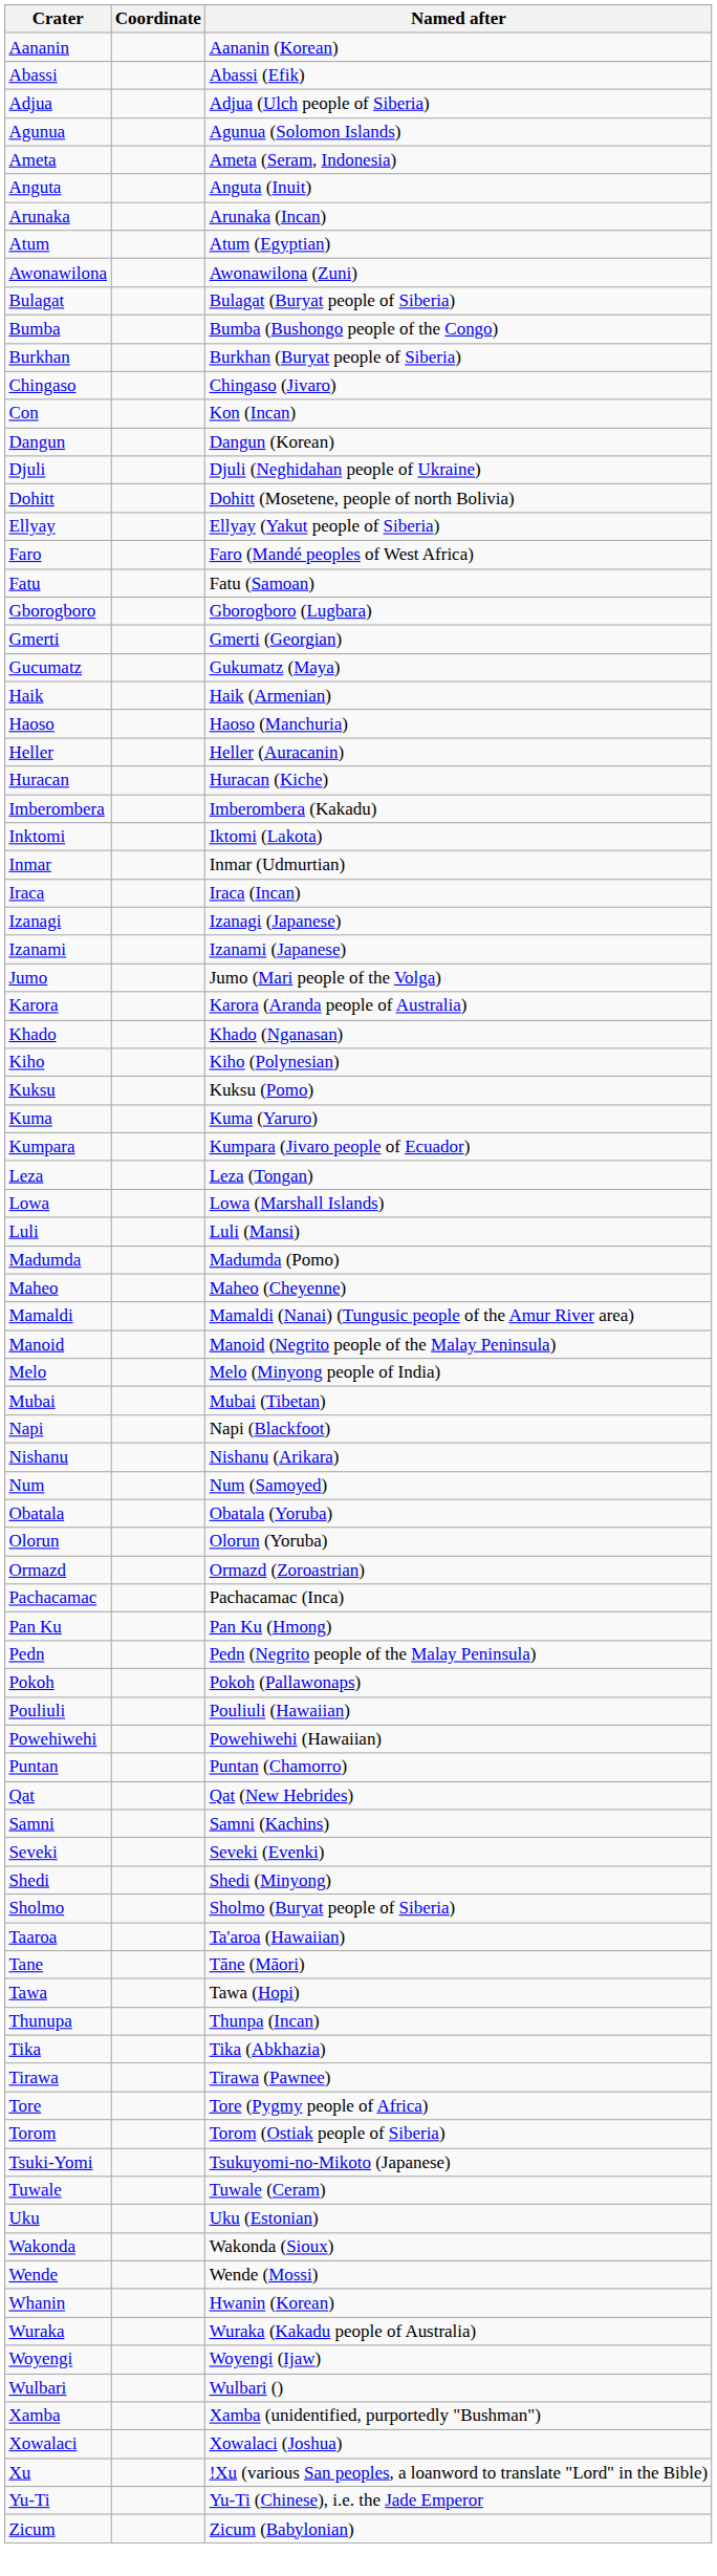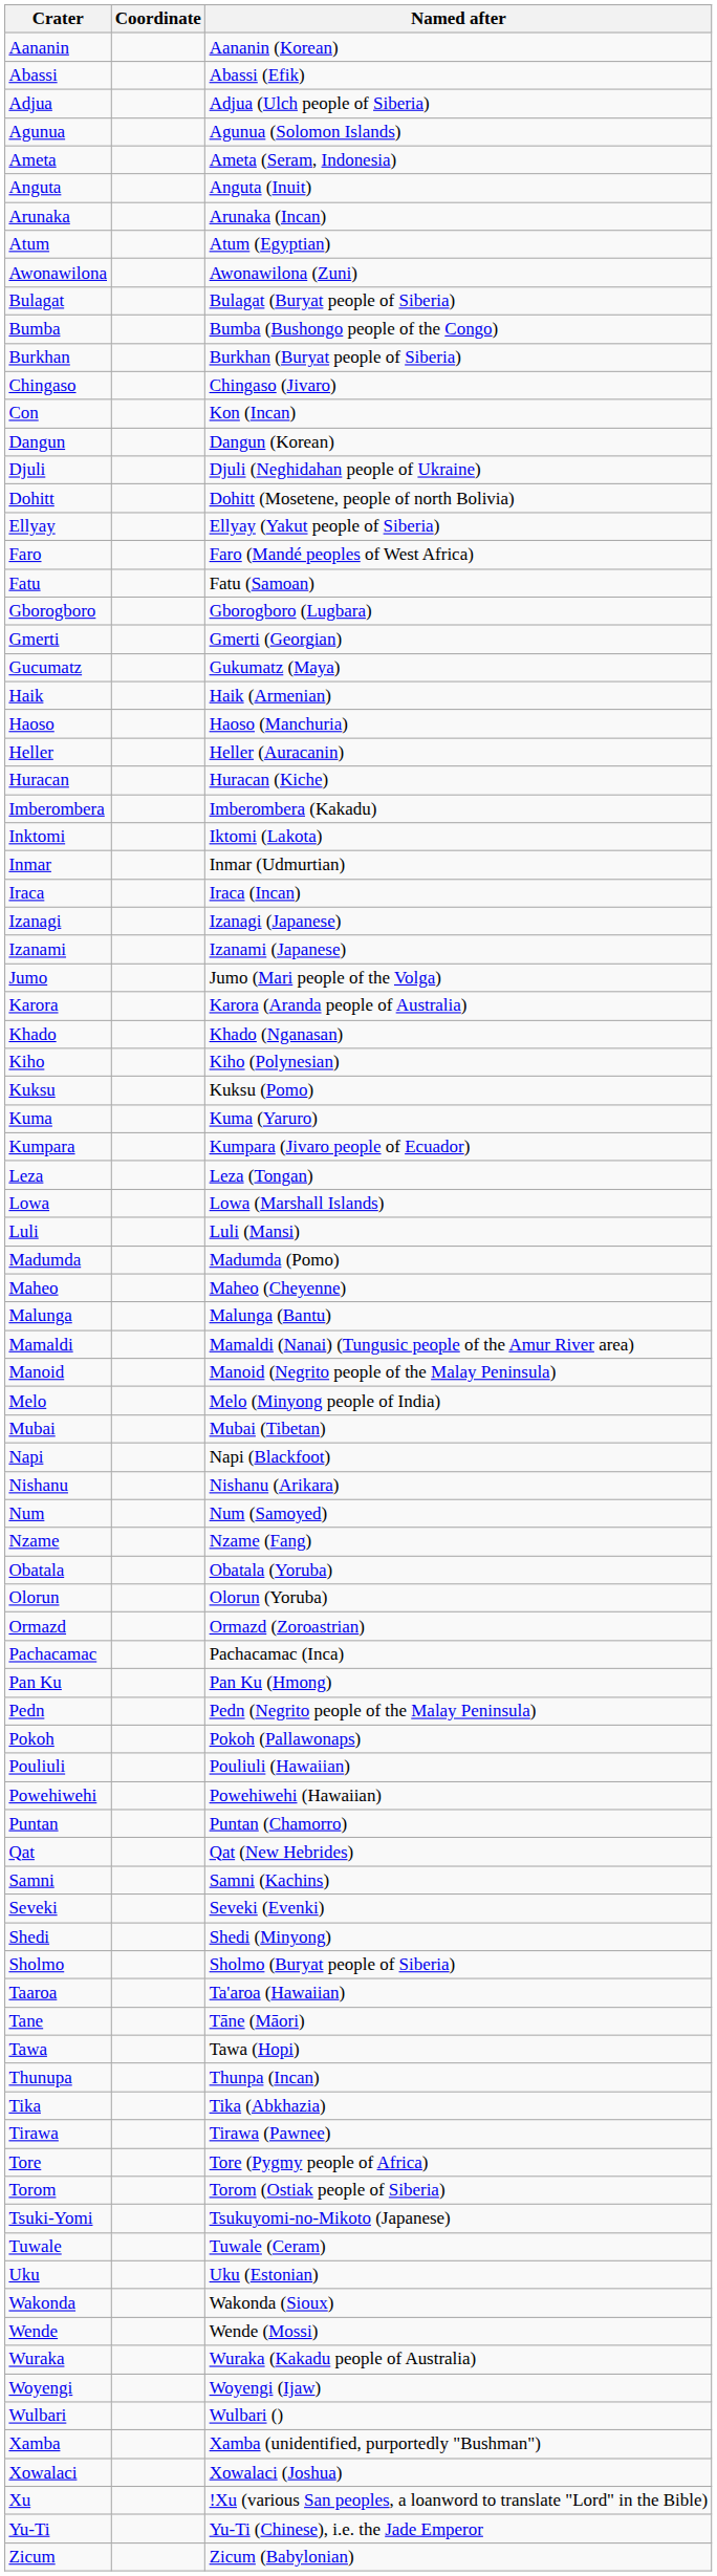 <table class="wikitable">
 <tr>
 <th>Crater</th>
 <th class="unsortable">Coordinate</th>
 <th>Named after</th>
 </tr>
 <tr>
 <td><a href='#'>Aananin</a></td>
 <td></td>
 <td><a href='#'>Aananin</a> (<a href='#'>Korean</a>)</td>
 </tr>
 <tr>
 <td><a href='#'>Abassi</a></td>
 <td></td>
 <td><a href='#'>Abassi</a> (<a href='#'>Efik</a>)</td>
 </tr>
 <tr>
 <td><a href='#'>Adjua</a></td>
 <td></td>
 <td><a href='#'>Adjua</a> (<a href='#'>Ulch</a> people of <a href='#'>Siberia</a>)</td>
 </tr>
 <tr>
 <td><a href='#'>Agunua</a></td>
 <td></td>
 <td><a href='#'>Agunua</a> (<a href='#'>Solomon Islands</a>)</td>
 </tr>
 <tr>
 <td><a href='#'>Ameta</a></td>
 <td></td>
 <td><a href='#'>Ameta</a> (<a href='#'>Seram</a>, <a href='#'>Indonesia</a>)</td>
 </tr>
 <tr>
 <td><a href='#'>Anguta</a></td>
 <td></td>
 <td><a href='#'>Anguta</a> (<a href='#'>Inuit</a>)</td>
 </tr>
 <tr>
 <td><a href='#'>Arunaka</a></td>
 <td></td>
 <td><a href='#'>Arunaka</a> (<a href='#'>Incan</a>)</td>
 </tr>
 <tr>
 <td><a href='#'>Atum</a></td>
 <td></td>
 <td><a href='#'>Atum</a> (<a href='#'>Egyptian</a>)</td>
 </tr>
 <tr>
 <td><a href='#'>Awonawilona</a></td>
 <td></td>
 <td><a href='#'>Awonawilona</a> (<a href='#'>Zuni</a>)</td>
 </tr>
 <tr>
 <td><a href='#'>Bulagat</a></td>
 <td></td>
 <td><a href='#'>Bulagat</a> (<a href='#'>Buryat</a> people of <a href='#'>Siberia</a>)</td>
 </tr>
 <tr>
 <td><a href='#'>Bumba</a></td>
 <td></td>
 <td><a href='#'>Bumba</a> (<a href='#'>Bushongo</a> people of the <a href='#'>Congo</a>)</td>
 </tr>
 <tr>
 <td><a href='#'>Burkhan</a></td>
 <td></td>
 <td><a href='#'>Burkhan</a> (<a href='#'>Buryat</a> people of <a href='#'>Siberia</a>)</td>
 </tr>
 <tr>
 <td><a href='#'>Chingaso</a></td>
 <td></td>
 <td><a href='#'>Chingaso</a> (<a href='#'>Jivaro</a>)</td>
 </tr>
 <tr>
 <td><a href='#'>Con</a></td>
 <td></td>
 <td><a href='#'>Kon</a> (<a href='#'>Incan</a>)</td>
 </tr>
 <tr>
 <td><a href='#'>Dangun</a></td>
 <td></td>
 <td><a href='#'>Dangun</a> (Korean)</td>
 </tr>
 <tr>
 <td><a href='#'>Djuli</a></td>
 <td></td>
 <td><a href='#'>Djuli</a> (<a href='#'>Neghidahan</a> people of <a href='#'>Ukraine</a>)</td>
 </tr>
 <tr>
 <td><a href='#'>Dohitt</a></td>
 <td></td>
 <td><a href='#'>Dohitt</a> (Mosetene, people of north Bolivia)</td>
 </tr>
 <tr>
 <td><a href='#'>Ellyay</a></td>
 <td></td>
 <td><a href='#'>Ellyay</a> (<a href='#'>Yakut</a> people of <a href='#'>Siberia</a>)</td>
 </tr>
 <tr>
 <td><a href='#'>Faro</a></td>
 <td></td>
 <td><a href='#'>Faro</a> (<a href='#'>Mandé peoples</a> of West Africa)</td>
 </tr>
 <tr>
 <td><a href='#'>Fatu</a></td>
 <td></td>
 <td>Fatu (<a href='#'>Samoan</a>)</td>
 </tr>
 <tr>
 <td><a href='#'>Gborogboro</a></td>
 <td></td>
 <td><a href='#'>Gborogboro</a> (<a href='#'>Lugbara</a>)</td>
 </tr>
 <tr>
 <td><a href='#'>Gmerti</a></td>
 <td></td>
 <td><a href='#'>Gmerti</a> (<a href='#'>Georgian</a>)</td>
 </tr>
 <tr>
 <td><a href='#'>Gucumatz</a></td>
 <td></td>
 <td><a href='#'>Gukumatz</a> (<a href='#'>Maya</a>)</td>
 </tr>
 <tr>
 <td><a href='#'>Haik</a></td>
 <td></td>
 <td><a href='#'>Haik</a> (<a href='#'>Armenian</a>)</td>
 </tr>
 <tr>
 <td><a href='#'>Haoso</a></td>
 <td></td>
 <td><a href='#'>Haoso</a> (<a href='#'>Manchuria</a>)</td>
 </tr>
 <tr>
 <td><a href='#'>Heller</a></td>
 <td></td>
 <td><a href='#'>Heller</a> (<a href='#'>Auracanin</a>)</td>
 </tr>
 <tr>
 <td><a href='#'>Huracan</a></td>
 <td></td>
 <td><a href='#'>Huracan</a> (<a href='#'>Kiche</a>)</td>
 </tr>
 <tr>
 <td><a href='#'>Imberombera</a></td>
 <td></td>
 <td><a href='#'>Imberombera</a> (Kakadu)</td>
 </tr>
 <tr>
 <td><a href='#'>Inktomi</a></td>
 <td></td>
 <td><a href='#'>Iktomi</a> (<a href='#'>Lakota</a>)</td>
 </tr>
 <tr>
 <td><a href='#'>Inmar</a></td>
 <td></td>
 <td>Inmar (Udmurtian)</td>
 </tr>
 <tr>
 <td><a href='#'>Iraca</a></td>
 <td></td>
 <td><a href='#'>Iraca</a> (<a href='#'>Incan</a>)</td>
 </tr>
 <tr>
 <td><a href='#'>Izanagi</a></td>
 <td></td>
 <td><a href='#'>Izanagi</a> (<a href='#'>Japanese</a>)</td>
 </tr>
 <tr>
 <td><a href='#'>Izanami</a></td>
 <td></td>
 <td><a href='#'>Izanami</a> (<a href='#'>Japanese</a>)</td>
 </tr>
 <tr>
 <td><a href='#'>Jumo</a></td>
 <td></td>
 <td>Jumo (<a href='#'>Mari</a> people of the <a href='#'>Volga</a>)</td>
 </tr>
 <tr>
 <td><a href='#'>Karora</a></td>
 <td></td>
 <td><a href='#'>Karora</a> (<a href='#'>Aranda</a> people of <a href='#'>Australia</a>)</td>
 </tr>
 <tr>
 <td><a href='#'>Khado</a></td>
 <td></td>
 <td><a href='#'>Khado</a> (<a href='#'>Nganasan</a>)</td>
 </tr>
 <tr>
 <td><a href='#'>Kiho</a></td>
 <td></td>
 <td><a href='#'>Kiho</a> (<a href='#'>Polynesian</a>)</td>
 </tr>
 <tr>
 <td><a href='#'>Kuksu</a></td>
 <td></td>
 <td>Kuksu (<a href='#'>Pomo</a>)</td>
 </tr>
 <tr>
 <td><a href='#'>Kuma</a></td>
 <td></td>
 <td><a href='#'>Kuma</a> (<a href='#'>Yaruro</a>)</td>
 </tr>
 <tr>
 <td><a href='#'>Kumpara</a></td>
 <td></td>
 <td><a href='#'>Kumpara</a> (<a href='#'>Jivaro people</a> of <a href='#'>Ecuador</a>)</td>
 </tr>
 <tr>
 <td><a href='#'>Leza</a></td>
 <td></td>
 <td><a href='#'>Leza</a> (<a href='#'>Tongan</a>)</td>
 </tr>
 <tr>
 <td><a href='#'>Lowa</a></td>
 <td></td>
 <td><a href='#'>Lowa</a> (<a href='#'>Marshall Islands</a>)</td>
 </tr>
 <tr>
 <td><a href='#'>Luli</a></td>
 <td></td>
 <td><a href='#'>Luli</a> (<a href='#'>Mansi</a>)</td>
 </tr>
 <tr>
 <td><a href='#'>Madumda</a></td>
 <td></td>
 <td><a href='#'>Madumda</a> (Pomo)</td>
 </tr>
 <tr>
 <td><a href='#'>Maheo</a></td>
 <td></td>
 <td><a href='#'>Maheo</a> (<a href='#'>Cheyenne</a>)</td>
 </tr>
 <tr>
+<td><a href='#'>Malunga</a></td>
+<td></td>
+<td><a href='#'>Malunga</a> (<a href='#'>Bantu</a>)</td>
+</tr>
+<tr>
 <td><a href='#'>Mamaldi</a></td>
 <td></td>
 <td><a href='#'>Mamaldi</a> (<a href='#'>Nanai</a>) (<a href='#'>Tungusic people</a> of the <a href='#'>Amur River</a> area)</td>
 </tr>
 <tr>
 <td><a href='#'>Manoid</a></td>
 <td></td>
 <td><a href='#'>Manoid</a> (<a href='#'>Negrito</a> people of the <a href='#'>Malay Peninsula</a>)</td>
 </tr>
 <tr>
 <td><a href='#'>Melo</a></td>
 <td></td>
 <td><a href='#'>Melo</a> (<a href='#'>Minyong</a> people of India)</td>
 </tr>
 <tr>
 <td><a href='#'>Mubai</a></td>
 <td></td>
 <td><a href='#'>Mubai</a> (<a href='#'>Tibetan</a>)</td>
 </tr>
 <tr>
 <td><a href='#'>Napi</a></td>
 <td></td>
 <td>Napi (<a href='#'>Blackfoot</a>)</td>
 </tr>
 <tr>
 <td><a href='#'>Nishanu</a></td>
 <td></td>
 <td><a href='#'>Nishanu</a> (<a href='#'>Arikara</a>)</td>
 </tr>
 <tr>
 <td><a href='#'>Num</a></td>
 <td></td>
 <td><a href='#'>Num</a> (<a href='#'>Samoyed</a>)</td>
+</tr>
+<tr>
+<td><a href='#'>Nzame</a></td>
+<td></td>
+<td><a href='#'>Nzame</a> (<a href='#'>Fang</a>)</td>
 </tr>
 <tr>
 <td><a href='#'>Obatala</a></td>
 <td></td>
 <td><a href='#'>Obatala</a> (<a href='#'>Yoruba</a>)</td>
 </tr>
 <tr>
 <td><a href='#'>Olorun</a></td>
 <td></td>
 <td><a href='#'>Olorun</a> (Yoruba)</td>
 </tr>
 <tr>
 <td><a href='#'>Ormazd</a></td>
 <td></td>
 <td><a href='#'>Ormazd</a> (<a href='#'>Zoroastrian</a>)</td>
 </tr>
 <tr>
 <td><a href='#'>Pachacamac</a></td>
 <td></td>
 <td>Pachacamac (Inca)</td>
 </tr>
 <tr>
 <td><a href='#'>Pan Ku</a></td>
 <td></td>
 <td><a href='#'>Pan Ku</a> (<a href='#'>Hmong</a>)</td>
 </tr>
 <tr>
 <td><a href='#'>Pedn</a></td>
 <td></td>
 <td><a href='#'>Pedn</a> (<a href='#'>Negrito</a> people of the <a href='#'>Malay Peninsula</a>)</td>
 </tr>
 <tr>
 <td><a href='#'>Pokoh</a></td>
 <td></td>
 <td><a href='#'>Pokoh</a> (<a href='#'>Pallawonaps</a>)</td>
 </tr>
 <tr>
 <td><a href='#'>Pouliuli</a></td>
 <td></td>
 <td><a href='#'>Pouliuli</a> (<a href='#'>Hawaiian</a>)</td>
 </tr>
 <tr>
 <td><a href='#'>Powehiwehi</a></td>
 <td></td>
 <td><a href='#'>Powehiwehi</a> (Hawaiian)</td>
 </tr>
 <tr>
 <td><a href='#'>Puntan</a></td>
 <td></td>
 <td><a href='#'>Puntan</a> (<a href='#'>Chamorro</a>)</td>
 </tr>
 <tr>
 <td><a href='#'>Qat</a></td>
 <td></td>
 <td><a href='#'>Qat</a> (<a href='#'>New Hebrides</a>)</td>
 </tr>
 <tr>
 <td><a href='#'>Samni</a></td>
 <td></td>
 <td><a href='#'>Samni</a> (<a href='#'>Kachins</a>)</td>
 </tr>
 <tr>
 <td><a href='#'>Seveki</a></td>
 <td></td>
 <td><a href='#'>Seveki</a> (<a href='#'>Evenki</a>)</td>
 </tr>
 <tr>
 <td><a href='#'>Shedi</a></td>
 <td></td>
 <td><a href='#'>Shedi</a> (<a href='#'>Minyong</a>)</td>
 </tr>
 <tr>
 <td><a href='#'>Sholmo</a></td>
 <td></td>
 <td><a href='#'>Sholmo</a> (<a href='#'>Buryat</a> people of <a href='#'>Siberia</a>)</td>
 </tr>
 <tr>
 <td><a href='#'>Taaroa</a></td>
 <td></td>
 <td><a href='#'>Ta'aroa</a> (<a href='#'>Hawaiian</a>)</td>
 </tr>
 <tr>
 <td><a href='#'>Tane</a></td>
 <td></td>
 <td><a href='#'>Tāne</a> (<a href='#'>Māori</a>)</td>
 </tr>
 <tr>
 <td><a href='#'>Tawa</a></td>
 <td></td>
 <td>Tawa (<a href='#'>Hopi</a>)</td>
 </tr>
 <tr>
 <td><a href='#'>Thunupa</a></td>
 <td></td>
 <td><a href='#'>Thunpa</a> (<a href='#'>Incan</a>)</td>
 </tr>
 <tr>
 <td><a href='#'>Tika</a></td>
 <td></td>
 <td><a href='#'>Tika</a> (<a href='#'>Abkhazia</a>)</td>
 </tr>
 <tr>
 <td><a href='#'>Tirawa</a></td>
 <td></td>
 <td><a href='#'>Tirawa</a> (<a href='#'>Pawnee</a>)</td>
 </tr>
 <tr>
 <td><a href='#'>Tore</a></td>
 <td></td>
 <td><a href='#'>Tore</a> (<a href='#'>Pygmy</a> people of <a href='#'>Africa</a>)</td>
 </tr>
 <tr>
 <td><a href='#'>Torom</a></td>
 <td></td>
 <td><a href='#'>Torom</a> (<a href='#'>Ostiak</a> people of <a href='#'>Siberia</a>)</td>
 </tr>
 <tr>
 <td><a href='#'>Tsuki-Yomi</a></td>
 <td></td>
 <td><a href='#'>Tsukuyomi-no-Mikoto</a> (Japanese)</td>
 </tr>
 <tr>
 <td><a href='#'>Tuwale</a></td>
 <td></td>
 <td><a href='#'>Tuwale</a> (<a href='#'>Ceram</a>)</td>
 </tr>
 <tr>
 <td><a href='#'>Uku</a></td>
 <td></td>
 <td><a href='#'>Uku</a> (<a href='#'>Estonian</a>)</td>
 </tr>
 <tr>
 <td><a href='#'>Wakonda</a></td>
 <td></td>
 <td>Wakonda (<a href='#'>Sioux</a>)</td>
 </tr>
 <tr>
 <td><a href='#'>Wende</a></td>
 <td></td>
 <td>Wende (<a href='#'>Mossi</a>)</td>
 </tr>
 <tr>
-<td><a href='#'>Whanin</a></td>
-<td></td>
-<td><a href='#'>Hwanin</a> (<a href='#'>Korean</a>)</td>
-</tr>
-<tr>
 <td><a href='#'>Wuraka</a></td>
 <td></td>
 <td><a href='#'>Wuraka</a> (<a href='#'>Kakadu</a> people of Australia)</td>
 </tr>
 <tr>
 <td><a href='#'>Woyengi</a></td>
 <td></td>
 <td><a href='#'>Woyengi</a> (<a href='#'>Ijaw</a>)</td>
 </tr>
 <tr>
 <td><a href='#'>Wulbari</a></td>
 <td></td>
 <td><a href='#'>Wulbari</a> ()</td>
 </tr>
 <tr>
 <td><a href='#'>Xamba</a></td>
 <td></td>
 <td><a href='#'>Xamba</a> (unidentified, purportedly "Bushman")</td>
 </tr>
 <tr>
 <td><a href='#'>Xowalaci</a></td>
 <td></td>
 <td><a href='#'>Xowalaci</a> (<a href='#'>Joshua</a>)</td>
 </tr>
 <tr>
 <td><a href='#'>Xu</a></td>
 <td></td>
 <td><a href='#'>!Xu</a> (various <a href='#'>San peoples</a>, a loanword to translate "Lord" in the Bible)</td>
 </tr>
 <tr>
 <td><a href='#'>Yu-Ti</a></td>
 <td></td>
 <td><a href='#'>Yu-Ti</a> (<a href='#'>Chinese</a>), i.e. the <a href='#'>Jade Emperor</a></td>
 </tr>
 <tr>
 <td><a href='#'>Zicum</a></td>
 <td></td>
 <td><a href='#'>Zicum</a> (<a href='#'>Babylonian</a>)</td>
 </tr>
 </table>
